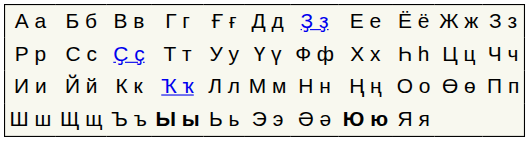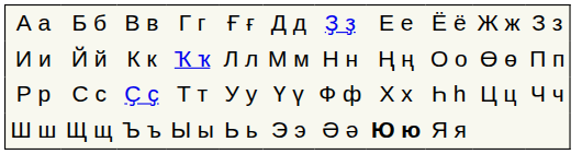 <table cellpadding=4 style="font-size:larger; text-align:center; border-color:black; border-width:1px; border-style:solid; border-collapse:collapse; background-color:#F8F8EF;" summary="Bashkir Alphabet">
 <tr>
 <td>А а</td>
 <td>Б б</td>
 <td>В в</td>
 <td>Г г</td>
 <td>Ғ ғ</td>
 <td>Д д</td>
 <td><a href='#'>Ҙ ҙ</a></td>
 <td>Е е</td>
 <td>Ё ё</td>
 <td>Ж ж</td>
 <td>З з</td>
 </tr>
 <tr>
+<td>И и</td>
+<td>Й й</td>
+<td>К к</td>
+<td><a href='#'>Ҡ ҡ</a></td>
+<td>Л л</td>
+<td>М м</td>
+<td>Н н</td>
+<td>Ң ң</td>
+<td>О о</td>
+<td>Ө ө</td>
+<td>П п</td>
+</tr>
+<tr>
 <td>Р р</td>
 <td>С с</td>
 <td><a href='#'>Ҫ ҫ</a></td>
 <td>Т т</td>
 <td>У у</td>
 <td>Ү ү</td>
 <td>Ф ф</td>
 <td>Х х</td>
 <td>Һ һ</td>
 <td>Ц ц</td>
 <td>Ч ч</td>
 </tr>
 <tr>
-<td>И и</td>
-<td>Й й</td>
-<td>К к</td>
-<td><a href='#'>Ҡ ҡ</a></td>
-<td>Л л</td>
-<td>М м</td>
-<td>Н н</td>
-<td>Ң ң</td>
-<td>О о</td>
-<td>Ө ө</td>
-<td>П п</td>
-</tr>
-<tr>
 <td>Ш ш</td>
 <td>Щ щ</td>
 <td>Ъ ъ</td>
-<td><strong>Ы ы</strong></td>
+<td>Ы ы</td>
 <td>Ь ь</td>
 <td>Э э</td>
 <td>Ә ә</td>
 <td><strong>Ю ю</strong></td>
 <td>Я я</td>
 </tr>
 </table>
